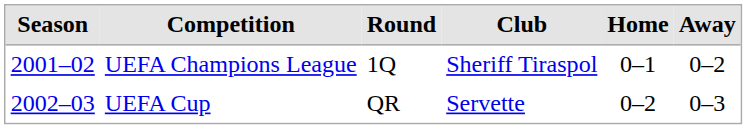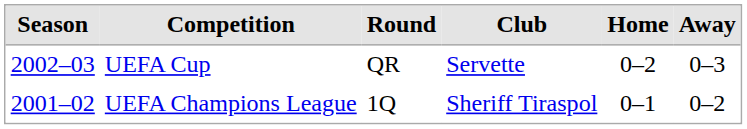 <table cellspacing="0" cellpadding="3" style="border:1px solid #AAAAAA;font-size:90%">
 <tr style="background:#e4e4e4;">
 <th style="border-bottom:1px solid #aaa;">Season</th>
 <th style="border-bottom:1px solid #aaa;">Competition</th>
 <th style="border-bottom:1px solid #aaa;">Round</th>
 <th style="border-bottom:1px solid #aaa;">Club</th>
 <th style="border-bottom:1px solid #aaa; text-align:center;">Home</th>
 <th style="border-bottom:1px solid #aaa; text-align:center;">Away</th>
 </tr>
 <tr style="background:#fff;">
+<td><a href='#'>2002–03</a></td>
+<td><a href='#'>UEFA Cup</a></td>
+<td>QR</td>
+<td> <a href='#'>Servette</a></td>
+<td style="text-align:center;">0–2</td>
+<td style="text-align:center;">0–3</td>
+</tr>
+<tr style="background:#fff;">
 <td><a href='#'>2001–02</a></td>
 <td><a href='#'>UEFA Champions League</a></td>
 <td>1Q</td>
 <td> <a href='#'>Sheriff Tiraspol</a></td>
 <td style="text-align:center;">0–1</td>
 <td style="text-align:center;">0–2</td>
 </tr>
-<tr style="background:#fff;">
-<td><a href='#'>2002–03</a></td>
-<td><a href='#'>UEFA Cup</a></td>
-<td>QR</td>
-<td> <a href='#'>Servette</a></td>
-<td style="text-align:center;">0–2</td>
-<td style="text-align:center;">0–3</td>
-</tr>
 </table>
